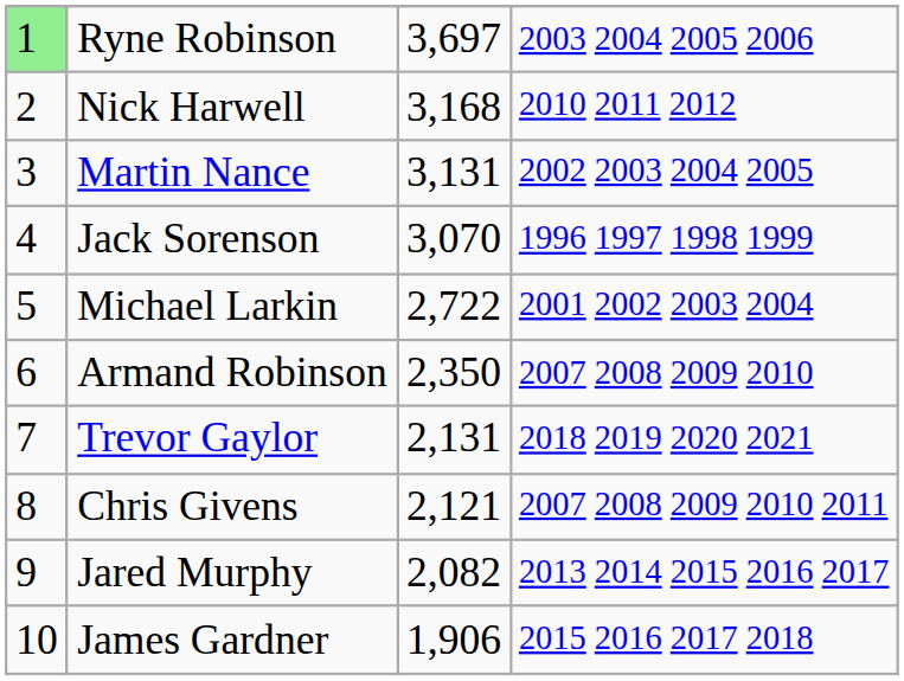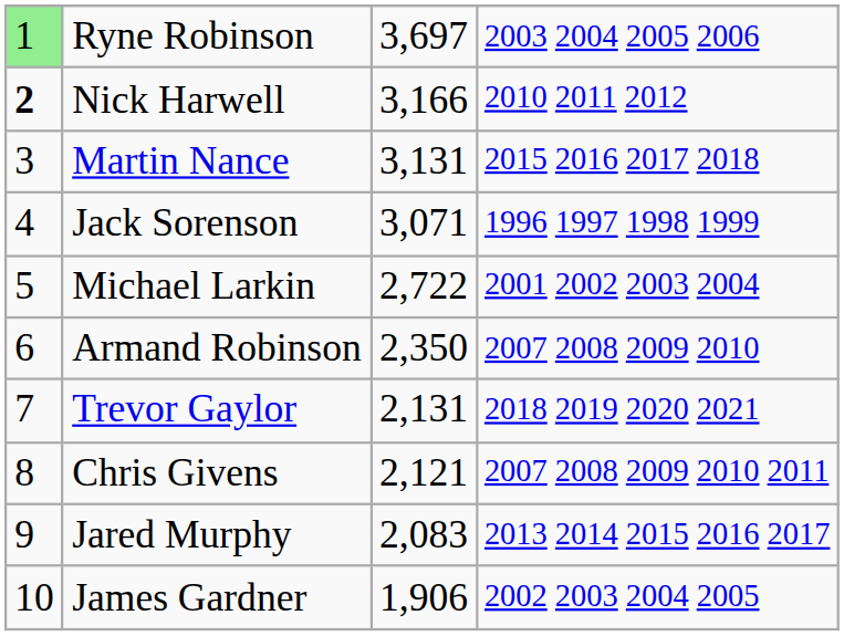 <table class="wikitable">
 <tr>
 </tr>
 <tr>
 <td style="background: lightgreen;">1</td>
 <td>Ryne Robinson</td>
 <td>3,697</td>
 <td style="font-size:80%;"><a href='#'>2003</a> <a href='#'>2004</a> <a href='#'>2005</a> <a href='#'>2006</a></td>
 </tr>
 <tr>
-<td>2</td>
+<td><strong>2</strong></td>
 <td>Nick Harwell</td>
-<td>3,168</td>
+<td>3,166</td>
 <td style="font-size:80%;"><a href='#'>2010</a> <a href='#'>2011</a> <a href='#'>2012</a></td>
 </tr>
 <tr>
 <td>3</td>
 <td><a href='#'>Martin Nance</a></td>
 <td>3,131</td>
-<td style="font-size:80%;"><a href='#'>2002</a> <a href='#'>2003</a> <a href='#'>2004</a> <a href='#'>2005</a></td>
+<td style="font-size:80%;"><a href='#'>2015</a> <a href='#'>2016</a> <a href='#'>2017</a> <a href='#'>2018</a></td>
 </tr>
 <tr>
 <td>4</td>
 <td>Jack Sorenson</td>
-<td>3,070</td>
+<td>3,071</td>
 <td style="font-size:80%;"><a href='#'>1996</a> <a href='#'>1997</a> <a href='#'>1998</a> <a href='#'>1999</a></td>
 </tr>
 <tr>
 <td>5</td>
 <td>Michael Larkin</td>
 <td>2,722</td>
 <td style="font-size:80%;"><a href='#'>2001</a> <a href='#'>2002</a> <a href='#'>2003</a> <a href='#'>2004</a></td>
 </tr>
 <tr>
 <td>6</td>
 <td>Armand Robinson</td>
 <td>2,350</td>
 <td style="font-size:80%;"><a href='#'>2007</a> <a href='#'>2008</a> <a href='#'>2009</a> <a href='#'>2010</a></td>
 </tr>
 <tr>
 <td>7</td>
 <td><a href='#'>Trevor Gaylor</a></td>
 <td>2,131</td>
 <td style="font-size:80%;"><a href='#'>2018</a> <a href='#'>2019</a> <a href='#'>2020</a> <a href='#'>2021</a></td>
 </tr>
 <tr>
 <td>8</td>
 <td>Chris Givens</td>
 <td>2,121</td>
 <td style="font-size:80%;"><a href='#'>2007</a> <a href='#'>2008</a> <a href='#'>2009</a> <a href='#'>2010</a> <a href='#'>2011</a></td>
 </tr>
 <tr>
 <td>9</td>
 <td>Jared Murphy</td>
-<td>2,082</td>
+<td>2,083</td>
 <td style="font-size:80%;"><a href='#'>2013</a> <a href='#'>2014</a> <a href='#'>2015</a> <a href='#'>2016</a> <a href='#'>2017</a></td>
 </tr>
 <tr>
 <td>10</td>
 <td>James Gardner</td>
 <td>1,906</td>
-<td style="font-size:80%;"><a href='#'>2015</a> <a href='#'>2016</a> <a href='#'>2017</a> <a href='#'>2018</a></td>
+<td style="font-size:80%;"><a href='#'>2002</a> <a href='#'>2003</a> <a href='#'>2004</a> <a href='#'>2005</a></td>
 </tr>
 </table>
